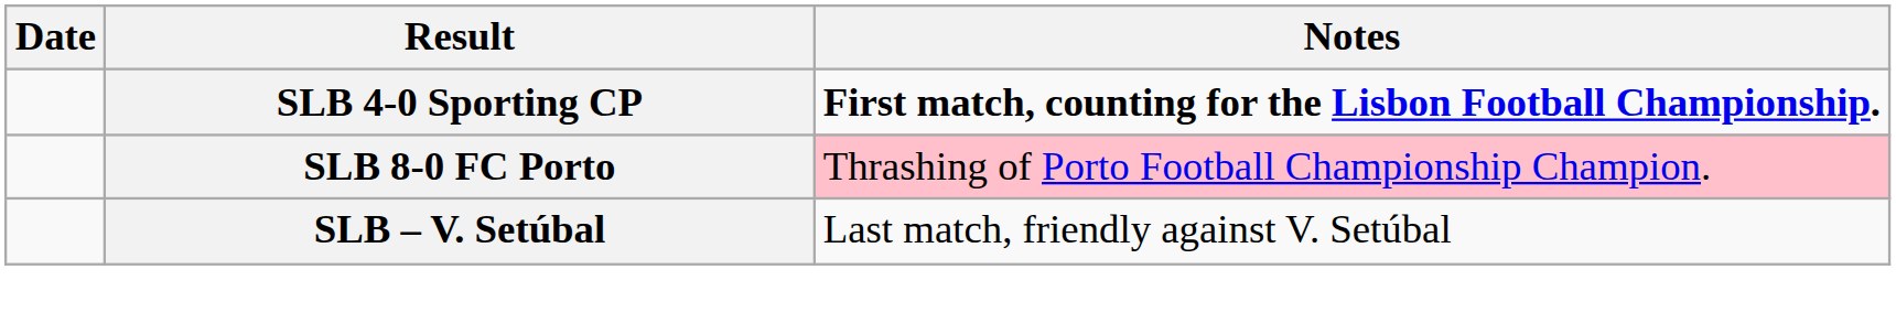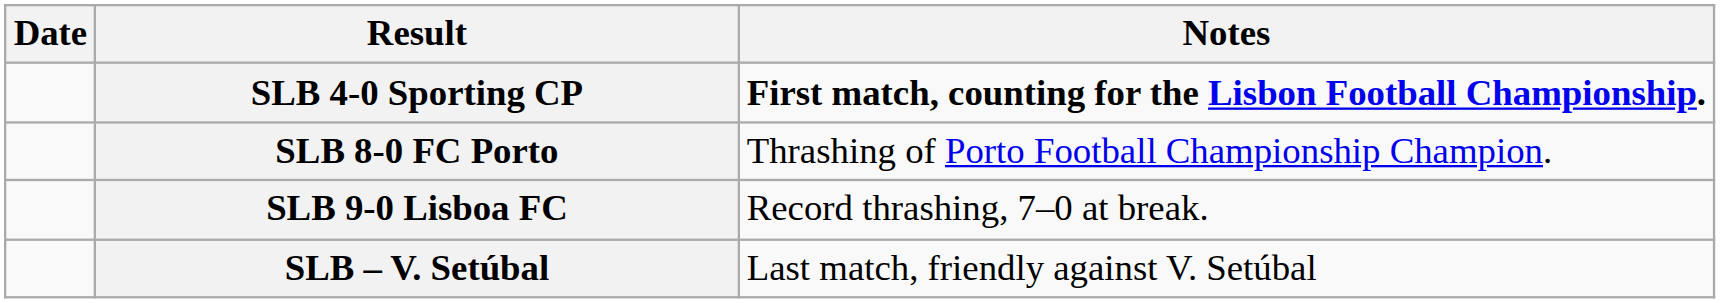 <table class="wikitable sortable plainrowheaders">
 <tr>
 <th scope="col">Date</th>
 <th scope="col" style="width:17em;">Result</th>
 <th scope="col">Notes</th>
 </tr>
 <tr>
 <td align="center"></td>
 <th scope="row">SLB 4-0 Sporting CP</th>
 <td><strong>First match, counting for the <a href='#'>Lisbon Football Championship</a>.</strong></td>
 </tr>
 <tr>
 <td align="center"></td>
 <th scope="row">SLB 8-0 FC Porto</th>
-<td style="background: pink;">Thrashing of <a href='#'>Porto Football Championship Champion</a>.</td>
+<td>Thrashing of <a href='#'>Porto Football Championship Champion</a>.</td>
+</tr>
+<tr>
+<td align="center"></td>
+<th scope="row">SLB 9-0 Lisboa FC</th>
+<td>Record thrashing, 7–0 at break.</td>
 </tr>
 <tr>
 <td align="center"></td>
 <th scope="row">SLB – V. Setúbal</th>
 <td>Last match, friendly against V. Setúbal</td>
 </tr>
 </table>
